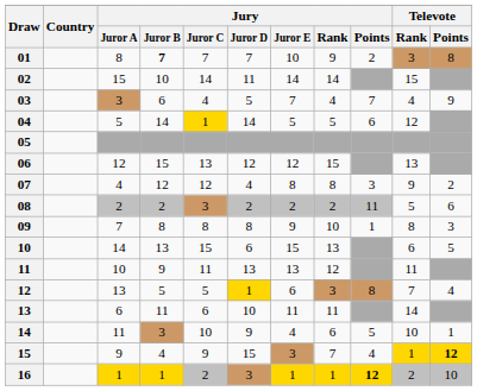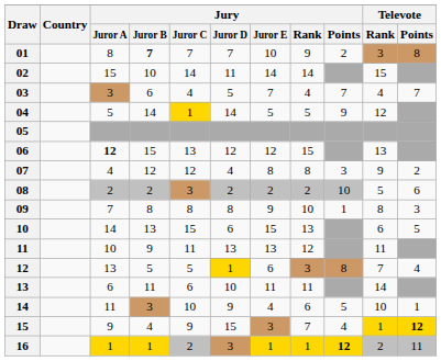 <table class="sortable wikitable collapsible plainrowheaders" style="text-align:center;">
 <tr>
 </tr>
 <tr>
 <th scope="col" rowspan="2">Draw</th>
 <th scope="col" rowspan="2">Country</th>
 <th scope="col" colspan="7">Jury</th>
 <th scope="col" colspan="2">Televote</th>
 </tr>
 <tr>
 <th scope="col"><small>Juror A</small></th>
 <th scope="col"><small>Juror B</small></th>
 <th scope="col"><small>Juror C</small></th>
 <th scope="col"><small>Juror D</small></th>
 <th scope="col"><small>Juror E</small></th>
 <th scope="col">Rank</th>
 <th scope="col">Points</th>
 <th scope="col">Rank</th>
 <th scope="col">Points</th>
 </tr>
 <tr>
 <th scope="row" style="text-align:center;">01</th>
 <td style="text-align:left;"></td>
 <td>8</td>
 <td><strong>7</strong></td>
 <td>7</td>
 <td>7</td>
 <td>10</td>
 <td>9</td>
 <td>2</td>
 <td style="background:#CC9966;">3</td>
 <td style="background:#CC9966;">8</td>
 </tr>
 <tr>
 <th scope="row" style="text-align:center;">02</th>
 <td style="text-align:left;"></td>
 <td>15</td>
 <td>10</td>
 <td>14</td>
 <td>11</td>
 <td>14</td>
 <td>14</td>
 <td style="background:#AAAAAA;"></td>
 <td>15</td>
 <td style="background:#AAAAAA;"></td>
 </tr>
 <tr>
 <th scope="row" style="text-align:center;">03</th>
 <td style="text-align:left;"></td>
 <td style="background:#CC9966;">3</td>
 <td>6</td>
 <td>4</td>
 <td>5</td>
 <td>7</td>
 <td>4</td>
 <td>7</td>
 <td>4</td>
-<td>9</td>
+<td>7</td>
 </tr>
 <tr>
 <th scope="row" style="text-align:center;">04</th>
 <td style="text-align:left;"></td>
 <td>5</td>
 <td>14</td>
 <td style="background:gold;">1</td>
 <td>14</td>
 <td>5</td>
 <td>5</td>
-<td>6</td>
+<td>9</td>
 <td>12</td>
 <td style="background:#AAAAAA;"></td>
 </tr>
 <tr class="sortbottom">
 <th scope="row" style="text-align:center;">05</th>
 <td style="text-align:left;"></td>
 <td style="background:#AAAAAA;"></td>
 <td style="background:#AAAAAA;"></td>
 <td style="background:#AAAAAA;"></td>
 <td style="background:#AAAAAA;"></td>
 <td style="background:#AAAAAA;"></td>
 <td style="background:#AAAAAA;"></td>
 <td style="background:#AAAAAA;"></td>
 <td style="background:#AAAAAA;"></td>
 <td style="background:#AAAAAA;"></td>
 </tr>
 <tr>
 <th scope="row" style="text-align:center;">06</th>
 <td style="text-align:left;"></td>
-<td>12</td>
+<td><strong>12</strong></td>
 <td>15</td>
 <td>13</td>
 <td>12</td>
 <td>12</td>
 <td>15</td>
 <td style="background:#AAAAAA;"></td>
 <td>13</td>
 <td style="background:#AAAAAA;"></td>
 </tr>
 <tr>
 <th scope="row" style="text-align:center;">07</th>
 <td style="text-align:left;"></td>
 <td>4</td>
 <td>12</td>
 <td>12</td>
 <td>4</td>
 <td>8</td>
 <td>8</td>
 <td>3</td>
 <td>9</td>
 <td>2</td>
 </tr>
 <tr>
 <th scope="row" style="text-align:center;">08</th>
 <td style="text-align:left;"></td>
 <td style="background:silver;">2</td>
 <td style="background:silver;">2</td>
 <td style="background:#CC9966;">3</td>
 <td style="background:silver;">2</td>
 <td style="background:silver;">2</td>
 <td style="background:silver;">2</td>
-<td style="background:silver;">11</td>
+<td style="background:silver;">10</td>
 <td>5</td>
 <td>6</td>
 </tr>
 <tr>
 <th scope="row" style="text-align:center;">09</th>
 <td style="text-align:left;"></td>
 <td>7</td>
 <td>8</td>
 <td>8</td>
 <td>8</td>
 <td>9</td>
 <td>10</td>
 <td>1</td>
 <td>8</td>
 <td>3</td>
 </tr>
 <tr>
 <th scope="row" style="text-align:center;">10</th>
 <td style="text-align:left;"></td>
 <td>14</td>
 <td>13</td>
 <td>15</td>
 <td>6</td>
 <td>15</td>
 <td>13</td>
 <td style="background:#AAAAAA;"></td>
 <td>6</td>
 <td>5</td>
 </tr>
 <tr>
 <th scope="row" style="text-align:center;">11</th>
 <td style="text-align:left;"></td>
 <td>10</td>
 <td>9</td>
 <td>11</td>
 <td>13</td>
 <td>13</td>
 <td>12</td>
 <td style="background:#AAAAAA;"></td>
 <td>11</td>
 <td style="background:#AAAAAA;"></td>
 </tr>
 <tr>
 <th scope="row" style="text-align:center;">12</th>
 <td style="text-align:left;"></td>
 <td>13</td>
 <td>5</td>
 <td>5</td>
 <td style="background:gold;">1</td>
 <td>6</td>
 <td style="background:#CC9966;">3</td>
 <td style="background:#CC9966;">8</td>
 <td>7</td>
 <td>4</td>
 </tr>
 <tr>
 <th scope="row" style="text-align:center;">13</th>
 <td style="text-align:left;"></td>
 <td>6</td>
 <td>11</td>
 <td>6</td>
 <td>10</td>
 <td>11</td>
 <td>11</td>
 <td style="background:#AAAAAA;"></td>
 <td>14</td>
 <td style="background:#AAAAAA;"></td>
 </tr>
 <tr>
 <th scope="row" style="text-align:center;">14</th>
 <td style="text-align:left;"></td>
 <td>11</td>
 <td style="background:#CC9966;">3</td>
 <td>10</td>
 <td>9</td>
 <td>4</td>
 <td>6</td>
 <td>5</td>
 <td>10</td>
 <td>1</td>
 </tr>
 <tr>
 <th scope="row" style="text-align:center;">15</th>
 <td style="text-align:left;"></td>
 <td>9</td>
 <td>4</td>
 <td>9</td>
 <td>15</td>
 <td style="background:#CC9966;">3</td>
 <td>7</td>
 <td>4</td>
 <td style="background:gold;">1</td>
 <td style="background:gold;"><strong>12</strong></td>
 </tr>
 <tr>
 <th scope="row" style="text-align:center;">16</th>
 <td style="text-align:left;"></td>
 <td style="background:gold;">1</td>
 <td style="background:gold;">1</td>
 <td style="background:silver;">2</td>
 <td style="background:#CC9966;">3</td>
 <td style="background:gold;">1</td>
 <td style="background:gold;">1</td>
 <td style="background:gold;"><strong>12</strong></td>
 <td style="background:silver;">2</td>
-<td style="background:silver;">10</td>
+<td style="background:silver;">11</td>
 </tr>
 </table>
